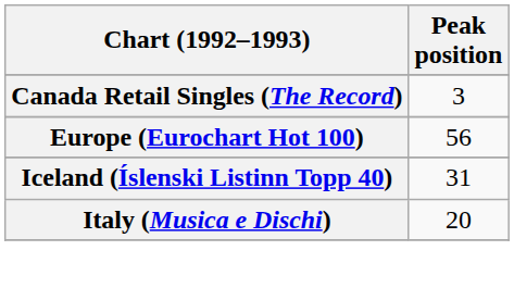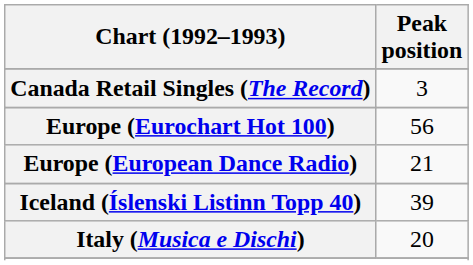 <table class="wikitable sortable plainrowheaders" style="text-align:center">
 <tr>
 <th scope="col">Chart (1992–1993)</th>
 <th scope="col">Peak<br>position</th>
 </tr>
 <tr>
 </tr>
 <tr>
 </tr>
 <tr>
 <th scope="row">Canada Retail Singles (<em><a href='#'>The Record</a></em>)</th>
 <td>3</td>
 </tr>
 <tr>
 </tr>
 <tr>
 <th scope="row">Europe (<a href='#'>Eurochart Hot 100</a>)</th>
 <td>56</td>
 </tr>
 <tr>
+<th scope="row">Europe (<a href='#'>European Dance Radio</a>)</th>
+<td>21</td>
+</tr>
+<tr>
 </tr>
 <tr>
 <th scope="row">Iceland (<a href='#'>Íslenski Listinn Topp 40</a>)</th>
-<td>31</td>
+<td>39</td>
 </tr>
 <tr>
 <th scope="row">Italy (<em><a href='#'>Musica e Dischi</a></em>)</th>
 <td>20</td>
 </tr>
 <tr>
 </tr>
 <tr>
 </tr>
 <tr>
 </tr>
 <tr>
 </tr>
 <tr>
 </tr>
 <tr>
 </tr>
 <tr>
 </tr>
 <tr>
 </tr>
 <tr>
 </tr>
 <tr>
 </tr>
 </table>
